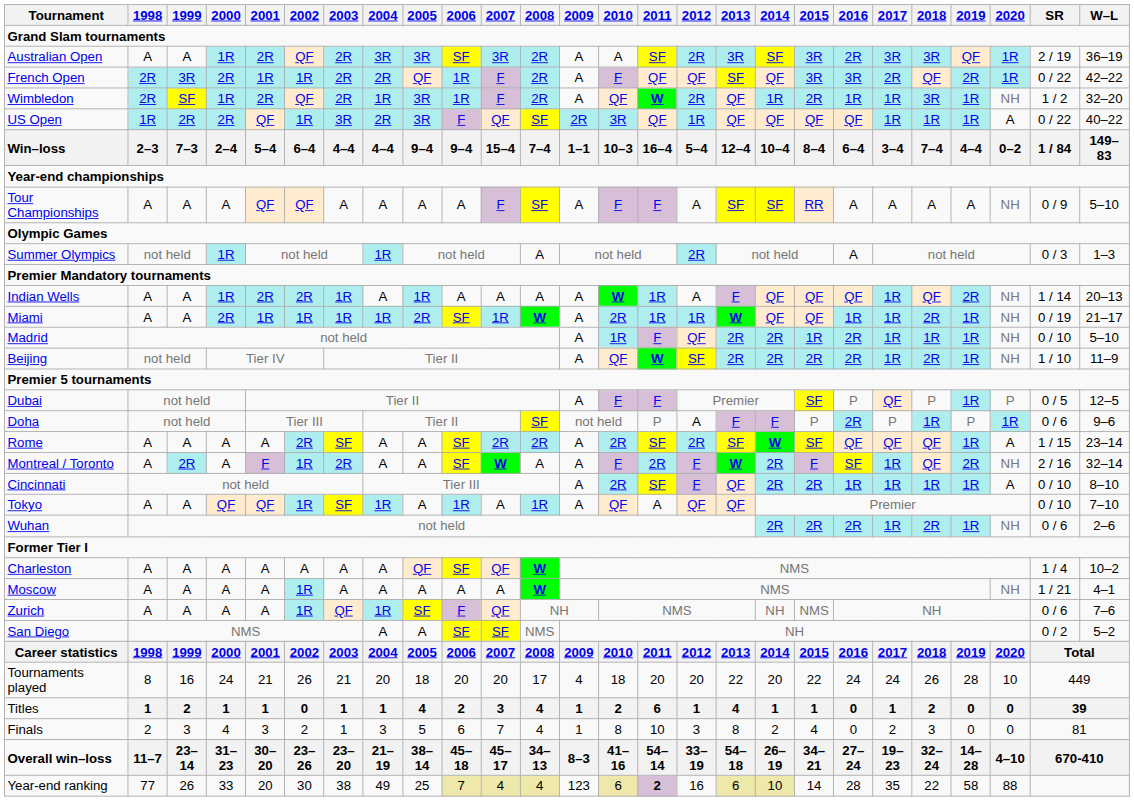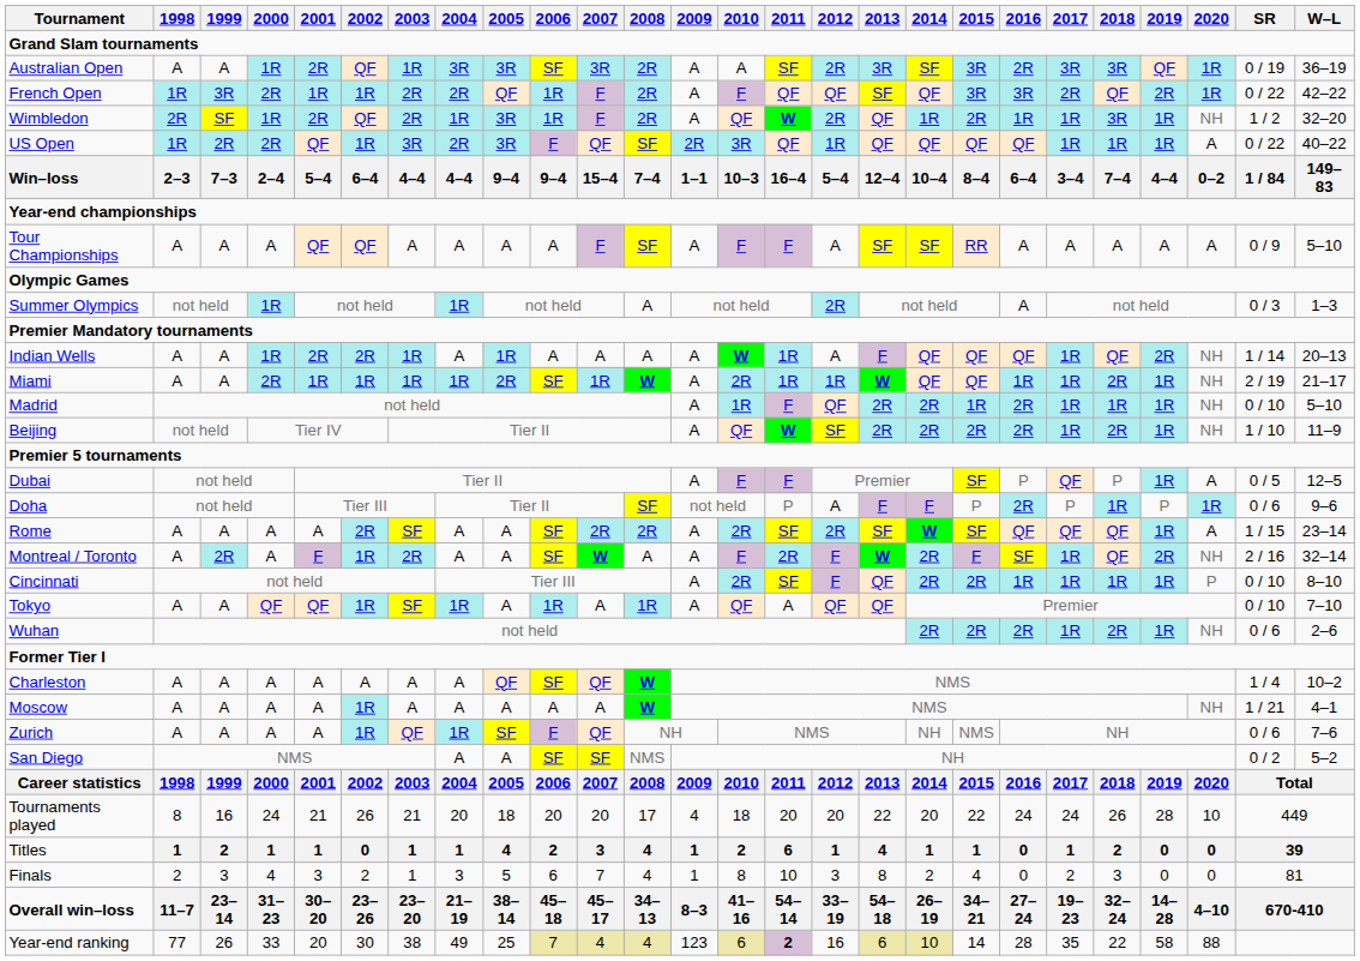 <table class=wikitable style=text-align:center;font-size:95%>
 <tr>
 <th width=135>Tournament</th>
 <th width=38><a href='#'>1998</a></th>
 <th width=38><a href='#'>1999</a></th>
 <th width=38><a href='#'>2000</a></th>
 <th width=38><a href='#'>2001</a></th>
 <th width=38><a href='#'>2002</a></th>
 <th width=38><a href='#'>2003</a></th>
 <th width=38><a href='#'>2004</a></th>
 <th width=38><a href='#'>2005</a></th>
 <th width=38><a href='#'>2006</a></th>
 <th width=38><a href='#'>2007</a></th>
 <th width=38><a href='#'>2008</a></th>
 <th width=38><a href='#'>2009</a></th>
 <th width=38><a href='#'>2010</a></th>
 <th width=38><a href='#'>2011</a></th>
 <th width=38><a href='#'>2012</a></th>
 <th width=38><a href='#'>2013</a></th>
 <th width=38><a href='#'>2014</a></th>
 <th width=38><a href='#'>2015</a></th>
 <th width=38><a href='#'>2016</a></th>
 <th width=38><a href='#'>2017</a></th>
 <th width=38><a href='#'>2018</a></th>
 <th width=38><a href='#'>2019</a></th>
 <th width=38><a href='#'>2020</a></th>
 <th width=50>SR</th>
 <th width=50>W–L</th>
 </tr>
 <tr>
 <td colspan="30" style="text-align:left;"><strong>Grand Slam tournaments</strong></td>
 </tr>
 <tr>
 <td style="text-align:left"><a href='#'>Australian Open</a></td>
 <td>A</td>
 <td>A</td>
 <td style="background:#afeeee"><a href='#'>1R</a></td>
 <td style="background:#afeeee"><a href='#'>2R</a></td>
 <td style="background:#ffebcd"><a href='#'>QF</a></td>
-<td style="background:#afeeee"><a href='#'>2R</a></td>
+<td style="background:#afeeee"><a href='#'>1R</a></td>
 <td style="background:#afeeee"><a href='#'>3R</a></td>
 <td style="background:#afeeee"><a href='#'>3R</a></td>
 <td style="background:yellow"><a href='#'>SF</a></td>
 <td style="background:#afeeee"><a href='#'>3R</a></td>
 <td style="background:#afeeee"><a href='#'>2R</a></td>
 <td>A</td>
 <td>A</td>
 <td style="background:yellow"><a href='#'>SF</a></td>
 <td style="background:#afeeee"><a href='#'>2R</a></td>
 <td style="background:#afeeee"><a href='#'>3R</a></td>
 <td style="background:yellow"><a href='#'>SF</a></td>
 <td style="background:#afeeee"><a href='#'>3R</a></td>
 <td style="background:#afeeee"><a href='#'>2R</a></td>
 <td style="background:#afeeee"><a href='#'>3R</a></td>
 <td style="background:#afeeee"><a href='#'>3R</a></td>
 <td style="background:#ffebcd"><a href='#'>QF</a></td>
 <td style="background:#afeeee"><a href='#'>1R</a></td>
-<td>2 / 19</td>
+<td>0 / 19</td>
 <td>36–19</td>
 </tr>
 <tr>
 <td style="text-align:left"><a href='#'>French Open</a></td>
-<td style="background:#afeeee"><a href='#'>2R</a></td>
+<td style="background:#afeeee"><a href='#'>1R</a></td>
 <td style="background:#afeeee"><a href='#'>3R</a></td>
 <td style="background:#afeeee"><a href='#'>2R</a></td>
 <td style="background:#afeeee"><a href='#'>1R</a></td>
 <td style="background:#afeeee"><a href='#'>1R</a></td>
 <td style="background:#afeeee"><a href='#'>2R</a></td>
 <td style="background:#afeeee"><a href='#'>2R</a></td>
 <td style="background:#ffebcd"><a href='#'>QF</a></td>
 <td style="background:#afeeee"><a href='#'>1R</a></td>
 <td style="background:thistle"><a href='#'>F</a></td>
 <td style="background:#afeeee"><a href='#'>2R</a></td>
 <td>A</td>
 <td style="background:thistle"><a href='#'>F</a></td>
 <td style="background:#ffebcd"><a href='#'>QF</a></td>
 <td style="background:#ffebcd"><a href='#'>QF</a></td>
 <td style="background:yellow"><a href='#'>SF</a></td>
 <td style="background:#ffebcd"><a href='#'>QF</a></td>
 <td style="background:#afeeee"><a href='#'>3R</a></td>
 <td style="background:#afeeee"><a href='#'>3R</a></td>
 <td style="background:#afeeee"><a href='#'>2R</a></td>
 <td style="background:#ffebcd"><a href='#'>QF</a></td>
 <td style="background:#afeeee"><a href='#'>2R</a></td>
 <td style="background:#afeeee"><a href='#'>1R</a></td>
 <td>0 / 22</td>
 <td>42–22</td>
 </tr>
 <tr>
 <td style="text-align:left"><a href='#'>Wimbledon</a></td>
 <td style="background:#afeeee"><a href='#'>2R</a></td>
 <td style="background:yellow"><a href='#'>SF</a></td>
 <td style="background:#afeeee"><a href='#'>1R</a></td>
 <td style="background:#afeeee"><a href='#'>2R</a></td>
 <td style="background:#ffebcd"><a href='#'>QF</a></td>
 <td style="background:#afeeee"><a href='#'>2R</a></td>
 <td style="background:#afeeee"><a href='#'>1R</a></td>
 <td style="background:#afeeee"><a href='#'>3R</a></td>
 <td style="background:#afeeee"><a href='#'>1R</a></td>
 <td style="background:thistle"><a href='#'>F</a></td>
 <td style="background:#afeeee"><a href='#'>2R</a></td>
 <td>A</td>
 <td style="background:#ffebcd"><a href='#'>QF</a></td>
 <td style="background:lime"><strong><a href='#'>W</a></strong></td>
 <td style="background:#afeeee"><a href='#'>2R</a></td>
 <td style="background:#ffebcd"><a href='#'>QF</a></td>
 <td style="background:#afeeee"><a href='#'>1R</a></td>
 <td style="background:#afeeee"><a href='#'>2R</a></td>
 <td style="background:#afeeee"><a href='#'>1R</a></td>
 <td style="background:#afeeee"><a href='#'>1R</a></td>
 <td style="background:#afeeee"><a href='#'>3R</a></td>
 <td style="background:#afeeee"><a href='#'>1R</a></td>
 <td style="color:#767676">NH</td>
 <td>1 / 2</td>
 <td>32–20</td>
 </tr>
 <tr>
 <td style="text-align:left"><a href='#'>US Open</a></td>
 <td style="background:#afeeee"><a href='#'>1R</a></td>
 <td style="background:#afeeee"><a href='#'>2R</a></td>
 <td style="background:#afeeee"><a href='#'>2R</a></td>
 <td style="background:#ffebcd"><a href='#'>QF</a></td>
 <td style="background:#afeeee"><a href='#'>1R</a></td>
 <td style="background:#afeeee"><a href='#'>3R</a></td>
 <td style="background:#afeeee"><a href='#'>2R</a></td>
 <td style="background:#afeeee"><a href='#'>3R</a></td>
 <td style="background:thistle"><a href='#'>F</a></td>
 <td style="background:#ffebcd"><a href='#'>QF</a></td>
 <td style="background:yellow"><a href='#'>SF</a></td>
 <td style="background:#afeeee"><a href='#'>2R</a></td>
 <td style="background:#afeeee"><a href='#'>3R</a></td>
 <td style="background:#ffebcd"><a href='#'>QF</a></td>
 <td style="background:#afeeee"><a href='#'>1R</a></td>
 <td style="background:#ffebcd"><a href='#'>QF</a></td>
 <td style="background:#ffebcd"><a href='#'>QF</a></td>
 <td style="background:#ffebcd"><a href='#'>QF</a></td>
 <td style="background:#ffebcd"><a href='#'>QF</a></td>
 <td style="background:#afeeee"><a href='#'>1R</a></td>
 <td style="background:#afeeee"><a href='#'>1R</a></td>
 <td style="background:#afeeee"><a href='#'>1R</a></td>
 <td>A</td>
 <td>0 / 22</td>
 <td>40–22</td>
 </tr>
 <tr>
 <th style="text-align:left;">Win–loss</th>
 <th>2–3</th>
 <th>7–3</th>
 <th>2–4</th>
 <th>5–4</th>
 <th>6–4</th>
 <th>4–4</th>
 <th>4–4</th>
 <th>9–4</th>
 <th>9–4</th>
 <th>15–4</th>
 <th>7–4</th>
 <th>1–1</th>
 <th>10–3</th>
 <th>16–4</th>
 <th>5–4</th>
 <th>12–4</th>
 <th>10–4</th>
 <th>8–4</th>
 <th>6–4</th>
 <th>3–4</th>
 <th>7–4</th>
 <th>4–4</th>
 <th>0–2</th>
 <th>1 / 84</th>
 <th>149–83</th>
 </tr>
 <tr>
 <td colspan=30 style="text-align:left"><strong>Year-end championships</strong></td>
 </tr>
 <tr>
 <td style="text-align:left"><a href='#'>Tour Championships</a></td>
 <td>A</td>
 <td>A</td>
 <td>A</td>
 <td style="background:#ffebcd"><a href='#'>QF</a></td>
 <td style="background:#ffebcd"><a href='#'>QF</a></td>
 <td>A</td>
 <td>A</td>
 <td>A</td>
 <td>A</td>
 <td style="background:thistle"><a href='#'>F</a></td>
 <td style="background:yellow"><a href='#'>SF</a></td>
 <td>A</td>
 <td style="background:thistle"><a href='#'>F</a></td>
 <td style="background:thistle"><a href='#'>F</a></td>
 <td>A</td>
 <td style="background:yellow"><a href='#'>SF</a></td>
 <td style="background:yellow"><a href='#'>SF</a></td>
 <td style="background:#ffebcd"><a href='#'>RR</a></td>
 <td>A</td>
 <td>A</td>
 <td>A</td>
 <td>A</td>
-<td style="color:#767676">NH</td>
+<td>A</td>
 <td>0 / 9</td>
 <td>5–10</td>
 </tr>
 <tr>
 <td colspan=30 style="text-align:left"><strong>Olympic Games</strong></td>
 </tr>
 <tr>
 <td style="text-align:left"><a href='#'>Summer Olympics</a></td>
 <td colspan=2 style="color:#767676">not held</td>
 <td style="background:#afeeee"><a href='#'>1R</a></td>
 <td colspan=3 style="color:#767676">not held</td>
 <td style="background:#afeeee"><a href='#'>1R</a></td>
 <td colspan=3 style="color:#767676">not held</td>
 <td>A</td>
 <td colspan=3 style="color:#767676">not held</td>
 <td style="background:#afeeee"><a href='#'>2R</a></td>
 <td colspan=3 style="color:#767676">not held</td>
 <td>A</td>
 <td colspan="4" style="color:#767676">not held</td>
 <td>0 / 3</td>
 <td>1–3</td>
 </tr>
 <tr>
 <td colspan=30 style="text-align:left"><strong>Premier Mandatory tournaments</strong></td>
 </tr>
 <tr>
 <td style="text-align:left"><a href='#'>Indian Wells</a></td>
 <td>A</td>
 <td>A</td>
 <td style="background:#afeeee"><a href='#'>1R</a></td>
 <td style="background:#afeeee"><a href='#'>2R</a></td>
 <td style="background:#afeeee"><a href='#'>2R</a></td>
 <td style="background:#afeeee"><a href='#'>1R</a></td>
 <td>A</td>
 <td style="background:#afeeee"><a href='#'>1R</a></td>
 <td>A</td>
 <td>A</td>
 <td>A</td>
 <td>A</td>
 <td style="background:lime"><strong><a href='#'>W</a></strong></td>
 <td style="background:#afeeee"><a href='#'>1R</a></td>
 <td>A</td>
 <td style="background:thistle"><a href='#'>F</a></td>
 <td style="background:#ffebcd"><a href='#'>QF</a></td>
 <td style="background:#ffebcd"><a href='#'>QF</a></td>
 <td style="background:#ffebcd"><a href='#'>QF</a></td>
 <td style="background:#afeeee"><a href='#'>1R</a></td>
 <td style="background:#ffebcd"><a href='#'>QF</a></td>
 <td style="background:#afeeee"><a href='#'>2R</a></td>
 <td style="color:#767676">NH</td>
 <td>1 / 14</td>
 <td>20–13</td>
 </tr>
 <tr>
 <td style="text-align:left"><a href='#'>Miami</a></td>
 <td>A</td>
 <td>A</td>
 <td style="background:#afeeee"><a href='#'>2R</a></td>
 <td style="background:#afeeee"><a href='#'>1R</a></td>
 <td style="background:#afeeee"><a href='#'>1R</a></td>
 <td style="background:#afeeee"><a href='#'>1R</a></td>
 <td style="background:#afeeee"><a href='#'>1R</a></td>
 <td style="background:#afeeee"><a href='#'>2R</a></td>
 <td style="background:yellow"><a href='#'>SF</a></td>
 <td style="background:#afeeee"><a href='#'>1R</a></td>
 <td style="background:lime"><strong><a href='#'>W</a></strong></td>
 <td>A</td>
 <td style="background:#afeeee"><a href='#'>2R</a></td>
 <td style="background:#afeeee"><a href='#'>1R</a></td>
 <td style="background:#afeeee"><a href='#'>1R</a></td>
 <td style="background:lime"><strong><a href='#'>W</a></strong></td>
 <td style="background:#ffebcd"><a href='#'>QF</a></td>
 <td style="background:#ffebcd"><a href='#'>QF</a></td>
 <td style="background:#afeeee"><a href='#'>1R</a></td>
 <td style="background:#afeeee"><a href='#'>1R</a></td>
 <td style="background:#afeeee"><a href='#'>2R</a></td>
 <td style="background:#afeeee"><a href='#'>1R</a></td>
 <td style="color:#767676">NH</td>
-<td>0 / 19</td>
+<td>2 / 19</td>
 <td>21–17</td>
 </tr>
 <tr>
 <td style="text-align:left"><a href='#'>Madrid</a></td>
 <td colspan=11 style="color:#767676">not held</td>
 <td>A</td>
 <td style="background:#afeeee"><a href='#'>1R</a></td>
 <td style="background:thistle"><a href='#'>F</a></td>
 <td style="background:#ffebcd"><a href='#'>QF</a></td>
 <td style="background:#afeeee"><a href='#'>2R</a></td>
 <td style="background:#afeeee"><a href='#'>2R</a></td>
 <td style="background:#afeeee"><a href='#'>1R</a></td>
 <td style="background:#afeeee"><a href='#'>2R</a></td>
 <td style="background:#afeeee"><a href='#'>1R</a></td>
 <td style="background:#afeeee"><a href='#'>1R</a></td>
 <td style="background:#afeeee"><a href='#'>1R</a></td>
 <td style="color:#767676">NH</td>
 <td>0 / 10</td>
 <td>5–10</td>
 </tr>
 <tr>
 <td style="text-align:left"><a href='#'>Beijing</a></td>
 <td colspan=2 style="color:#767676">not held</td>
 <td colspan=3 style="color:#767676">Tier IV</td>
 <td colspan=6 style="color:#767676">Tier II</td>
 <td>A</td>
 <td style="background:#ffebcd"><a href='#'>QF</a></td>
 <td style="background:lime"><strong><a href='#'>W</a></strong></td>
 <td style="background:yellow"><a href='#'>SF</a></td>
 <td style="background:#afeeee"><a href='#'>2R</a></td>
 <td style="background:#afeeee"><a href='#'>2R</a></td>
 <td style="background:#afeeee"><a href='#'>2R</a></td>
 <td style="background:#afeeee"><a href='#'>2R</a></td>
 <td style="background:#afeeee"><a href='#'>1R</a></td>
 <td style="background:#afeeee"><a href='#'>2R</a></td>
 <td style="background:#afeeee"><a href='#'>1R</a></td>
 <td style="color:#767676">NH</td>
 <td>1 / 10</td>
 <td>11–9</td>
 </tr>
 <tr>
 <td colspan=30 style="text-align:left"><strong>Premier 5 tournaments</strong></td>
 </tr>
 <tr>
 <td style="text-align:left"><a href='#'>Dubai</a></td>
 <td colspan=3 style="color:#767676">not held</td>
 <td colspan=8 style="color:#767676">Tier II</td>
 <td>A</td>
 <td style="background:thistle"><a href='#'>F</a></td>
 <td style="background:thistle"><a href='#'>F</a></td>
 <td colspan=3 style="color:#767676">Premier</td>
 <td style="background:yellow"><a href='#'>SF</a></td>
 <td style="color:#767676">P</td>
 <td style="background:#ffebcd"><a href='#'>QF</a></td>
 <td style="color:#767676">P</td>
 <td style="background:#afeeee"><a href='#'>1R</a></td>
-<td style="color:#767676">P</td>
+<td>A</td>
 <td>0 / 5</td>
 <td>12–5</td>
 </tr>
 <tr>
 <td style="text-align:left"><a href='#'>Doha</a></td>
 <td colspan=3 style="color:#767676">not held</td>
 <td colspan=3 style="color:#767676">Tier III</td>
 <td colspan=4 style="color:#767676">Tier II</td>
 <td style="background:yellow"><a href='#'>SF</a></td>
 <td colspan=2 style="color:#767676">not held</td>
 <td style="color:#767676">P</td>
 <td>A</td>
 <td style="background:thistle"><a href='#'>F</a></td>
 <td style="background:thistle"><a href='#'>F</a></td>
 <td style="color:#767676">P</td>
 <td style="background:#afeeee"><a href='#'>2R</a></td>
 <td style="color:#767676">P</td>
 <td style="background:#afeeee"><a href='#'>1R</a></td>
 <td style="color:#767676">P</td>
 <td style="background:#afeeee"><a href='#'>1R</a></td>
 <td>0 / 6</td>
 <td>9–6</td>
 </tr>
 <tr>
 <td style="text-align:left"><a href='#'>Rome</a></td>
 <td>A</td>
 <td>A</td>
 <td>A</td>
 <td>A</td>
 <td style="background:#afeeee"><a href='#'>2R</a></td>
 <td style="background:yellow"><a href='#'>SF</a></td>
 <td>A</td>
 <td>A</td>
 <td style="background:yellow"><a href='#'>SF</a></td>
 <td style="background:#afeeee"><a href='#'>2R</a></td>
 <td style="background:#afeeee"><a href='#'>2R</a></td>
 <td>A</td>
 <td style="background:#afeeee"><a href='#'>2R</a></td>
 <td style="background:yellow"><a href='#'>SF</a></td>
 <td style="background:#afeeee"><a href='#'>2R</a></td>
 <td style="background:yellow"><a href='#'>SF</a></td>
 <td style="background:lime"><strong><a href='#'>W</a></strong></td>
 <td style="background:yellow"><a href='#'>SF</a></td>
 <td style="background:#ffebcd"><a href='#'>QF</a></td>
 <td style="background:#ffebcd"><a href='#'>QF</a></td>
 <td style="background:#ffebcd"><a href='#'>QF</a></td>
 <td style="background:#afeeee"><a href='#'>1R</a></td>
 <td>A</td>
 <td>1 / 15</td>
 <td>23–14</td>
 </tr>
 <tr>
 <td style="text-align:left"><a href='#'>Montreal / Toronto</a></td>
 <td>A</td>
 <td style="background:#afeeee"><a href='#'>2R</a></td>
 <td>A</td>
 <td style="background:thistle"><a href='#'>F</a></td>
 <td style="background:#afeeee"><a href='#'>1R</a></td>
 <td style="background:#afeeee"><a href='#'>2R</a></td>
 <td>A</td>
 <td>A</td>
 <td style="background:yellow"><a href='#'>SF</a></td>
 <td style="background:lime"><strong><a href='#'>W</a></strong></td>
 <td>A</td>
 <td>A</td>
 <td style="background:thistle"><a href='#'>F</a></td>
 <td style="background:#afeeee"><a href='#'>2R</a></td>
 <td style="background:thistle"><a href='#'>F</a></td>
 <td style="background:lime"><strong><a href='#'>W</a></strong></td>
 <td style="background:#afeeee"><a href='#'>2R</a></td>
 <td style="background:thistle"><a href='#'>F</a></td>
 <td style="background:yellow"><a href='#'>SF</a></td>
 <td style="background:#afeeee"><a href='#'>1R</a></td>
 <td style="background:#ffebcd"><a href='#'>QF</a></td>
 <td style="background:#afeeee"><a href='#'>2R</a></td>
 <td style="color:#767676">NH</td>
 <td>2 / 16</td>
 <td>32–14</td>
 </tr>
 <tr>
 <td style="text-align:left"><a href='#'>Cincinnati</a></td>
 <td colspan=6 style="color:#767676">not held</td>
 <td colspan=5 style="color:#767676">Tier III</td>
 <td>A</td>
 <td style="background:#afeeee"><a href='#'>2R</a></td>
 <td style="background:yellow"><a href='#'>SF</a></td>
 <td style="background:thistle"><a href='#'>F</a></td>
 <td style="background:#ffebcd"><a href='#'>QF</a></td>
 <td style="background:#afeeee"><a href='#'>2R</a></td>
 <td style="background:#afeeee"><a href='#'>2R</a></td>
 <td style="background:#afeeee"><a href='#'>1R</a></td>
 <td style="background:#afeeee"><a href='#'>1R</a></td>
 <td style="background:#afeeee"><a href='#'>1R</a></td>
 <td style="background:#afeeee"><a href='#'>1R</a></td>
-<td>A</td>
+<td style="color:#767676">P</td>
 <td>0 / 10</td>
 <td>8–10</td>
 </tr>
 <tr>
 <td style="text-align:left"><a href='#'>Tokyo</a></td>
 <td>A</td>
 <td>A</td>
 <td style="background:#ffebcd"><a href='#'>QF</a></td>
 <td style="background:#ffebcd"><a href='#'>QF</a></td>
 <td style="background:#afeeee"><a href='#'>1R</a></td>
 <td style="background:yellow"><a href='#'>SF</a></td>
 <td style="background:#afeeee"><a href='#'>1R</a></td>
 <td>A</td>
 <td style="background:#afeeee"><a href='#'>1R</a></td>
 <td>A</td>
 <td style="background:#afeeee"><a href='#'>1R</a></td>
 <td>A</td>
 <td style="background:#ffebcd"><a href='#'>QF</a></td>
 <td>A</td>
 <td style="background:#ffebcd"><a href='#'>QF</a></td>
 <td style="background:#ffebcd"><a href='#'>QF</a></td>
 <td colspan=7 style="color:#767676">Premier</td>
 <td>0 / 10</td>
 <td>7–10</td>
 </tr>
 <tr>
 <td style="text-align:left"><a href='#'>Wuhan</a></td>
 <td colspan=16 style="color:#767676">not held</td>
 <td style="background:#afeeee"><a href='#'>2R</a></td>
 <td style="background:#afeeee"><a href='#'>2R</a></td>
 <td style="background:#afeeee"><a href='#'>2R</a></td>
 <td style="background:#afeeee"><a href='#'>1R</a></td>
 <td style="background:#afeeee"><a href='#'>2R</a></td>
 <td style="background:#afeeee"><a href='#'>1R</a></td>
 <td style="color:#767676">NH</td>
 <td>0 / 6</td>
 <td>2–6</td>
 </tr>
 <tr>
 <td colspan="26" style="text-align:left"><strong>Former Tier I</strong></td>
 </tr>
 <tr>
 <td style="text-align:left"><a href='#'>Charleston</a></td>
 <td>A</td>
 <td>A</td>
 <td>A</td>
 <td>A</td>
 <td>A</td>
 <td>A</td>
 <td>A</td>
 <td style="background:#ffebcd"><a href='#'>QF</a></td>
 <td style="background:yellow"><a href='#'>SF</a></td>
 <td style="background:#ffebcd"><a href='#'>QF</a></td>
 <td style="background:lime"><strong><a href='#'>W</a></strong></td>
 <td colspan="12" style="color:#767676">NMS</td>
 <td>1 / 4</td>
 <td>10–2</td>
 </tr>
 <tr>
 <td style="text-align:left"><a href='#'>Moscow</a></td>
 <td>A</td>
 <td>A</td>
 <td>A</td>
 <td>A</td>
 <td style="background:#afeeee"><a href='#'>1R</a></td>
 <td>A</td>
 <td>A</td>
 <td>A</td>
 <td>A</td>
 <td>A</td>
 <td style="background:lime"><strong><a href='#'>W</a></strong></td>
 <td colspan="11" style="color:#767676">NMS</td>
 <td style="color:#767676">NH</td>
 <td>1 / 21</td>
 <td>4–1</td>
 </tr>
 <tr>
 <td style="text-align:left"><a href='#'>Zurich</a></td>
 <td>A</td>
 <td>A</td>
 <td>A</td>
 <td>A</td>
 <td style="background:#afeeee"><a href='#'>1R</a></td>
 <td style="background:#ffebcd"><a href='#'>QF</a></td>
 <td style="background:#afeeee"><a href='#'>1R</a></td>
 <td style="background:yellow"><a href='#'>SF</a></td>
 <td style="background:thistle"><a href='#'>F</a></td>
 <td style="background:#ffebcd"><a href='#'>QF</a></td>
 <td colspan="2" style="color:#767676">NH</td>
 <td colspan="4" style="color:#767676">NMS</td>
 <td style="color:#767676">NH</td>
 <td style="color:#767676">NMS</td>
 <td colspan="5" style="color:#767676">NH</td>
 <td>0 / 6</td>
 <td>7–6</td>
 </tr>
 <tr>
 <td style="text-align:left"><a href='#'>San Diego</a></td>
 <td colspan="6" style="color:#767676">NMS</td>
 <td>A</td>
 <td>A</td>
 <td style="background:yellow"><a href='#'>SF</a></td>
 <td style="background:yellow"><a href='#'>SF</a></td>
 <td style="color:#767676">NMS</td>
 <td colspan="12" style="color:#767676">NH</td>
 <td>0 / 2</td>
 <td>5–2</td>
 </tr>
 <tr>
 <th>Career statistics</th>
 <th><a href='#'>1998</a></th>
 <th><a href='#'>1999</a></th>
 <th><a href='#'>2000</a></th>
 <th><a href='#'>2001</a></th>
 <th><a href='#'>2002</a></th>
 <th><a href='#'>2003</a></th>
 <th><a href='#'>2004</a></th>
 <th><a href='#'>2005</a></th>
 <th><a href='#'>2006</a></th>
 <th><a href='#'>2007</a></th>
 <th><a href='#'>2008</a></th>
 <th><a href='#'>2009</a></th>
 <th><a href='#'>2010</a></th>
 <th><a href='#'>2011</a></th>
 <th><a href='#'>2012</a></th>
 <th><a href='#'>2013</a></th>
 <th><a href='#'>2014</a></th>
 <th><a href='#'>2015</a></th>
 <th><a href='#'>2016</a></th>
 <th><a href='#'>2017</a></th>
 <th><a href='#'>2018</a></th>
 <th><a href='#'>2019</a></th>
 <th><a href='#'>2020</a></th>
 <th colspan=2>Total</th>
 </tr>
 <tr>
 <td style=text-align:left>Tournaments played</td>
 <td>8</td>
 <td>16</td>
 <td>24</td>
 <td>21</td>
 <td>26</td>
 <td>21</td>
 <td>20</td>
 <td>18</td>
 <td>20</td>
 <td>20</td>
 <td>17</td>
 <td>4</td>
 <td>18</td>
 <td>20</td>
 <td>20</td>
 <td>22</td>
 <td>20</td>
 <td>22</td>
 <td>24</td>
 <td>24</td>
 <td>26</td>
 <td>28</td>
 <td>10</td>
 <td colspan=2>449</td>
 </tr>
 <tr>
 <td style=text-align:left>Titles</td>
 <th>1</th>
 <th>2</th>
 <th>1</th>
 <th>1</th>
 <th>0</th>
 <th>1</th>
 <th>1</th>
 <th>4</th>
 <th>2</th>
 <th>3</th>
 <th>4</th>
 <th>1</th>
 <th>2</th>
 <th>6</th>
 <th>1</th>
 <th>4</th>
 <th>1</th>
 <th>1</th>
 <th>0</th>
 <th>1</th>
 <th>2</th>
 <th>0</th>
 <th>0</th>
 <th colspan=2>39</th>
 </tr>
 <tr>
 <td style=text-align:left>Finals</td>
 <td>2</td>
 <td>3</td>
 <td>4</td>
 <td>3</td>
 <td>2</td>
 <td>1</td>
 <td>3</td>
 <td>5</td>
 <td>6</td>
 <td>7</td>
 <td>4</td>
 <td>1</td>
 <td>8</td>
 <td>10</td>
 <td>3</td>
 <td>8</td>
 <td>2</td>
 <td>4</td>
 <td>0</td>
 <td>2</td>
 <td>3</td>
 <td>0</td>
 <td>0</td>
 <td colspan=2>81</td>
 </tr>
 <tr>
 <td style=text-align:left><strong>Overall win–loss</strong></td>
 <th>11–7</th>
 <th>23–14</th>
 <th>31–23</th>
 <th>30–20</th>
 <th>23–26</th>
 <th>23–20</th>
 <th>21–19</th>
 <th>38–14</th>
 <th>45–18</th>
 <th>45–17</th>
 <th>34–13</th>
 <th>8–3</th>
 <th>41–16</th>
 <th>54–14</th>
 <th>33–19</th>
 <th>54–18</th>
 <th>26–19</th>
 <th>34–21</th>
 <th>27–24</th>
 <th>19–23</th>
 <th>32–24</th>
 <th>14–28</th>
 <th>4–10</th>
 <th colspan=2>670-410</th>
 </tr>
 <tr>
 <td style="text-align:left">Year-end ranking</td>
 <td>77</td>
 <td>26</td>
 <td>33</td>
 <td>20</td>
 <td>30</td>
 <td>38</td>
 <td>49</td>
 <td>25</td>
 <td style="background:#eee8aa">7</td>
 <td style="background:#eee8aa">4</td>
 <td style="background:#eee8aa">4</td>
 <td>123</td>
 <td style="background:#eee8aa">6</td>
 <td style="background:thistle"><strong>2</strong></td>
 <td>16</td>
 <td style="background:#eee8aa">6</td>
 <td style="background:#eee8aa">10</td>
 <td>14</td>
 <td>28</td>
 <td>35</td>
 <td>22</td>
 <td>58</td>
 <td>88</td>
 </tr>
 </table>
